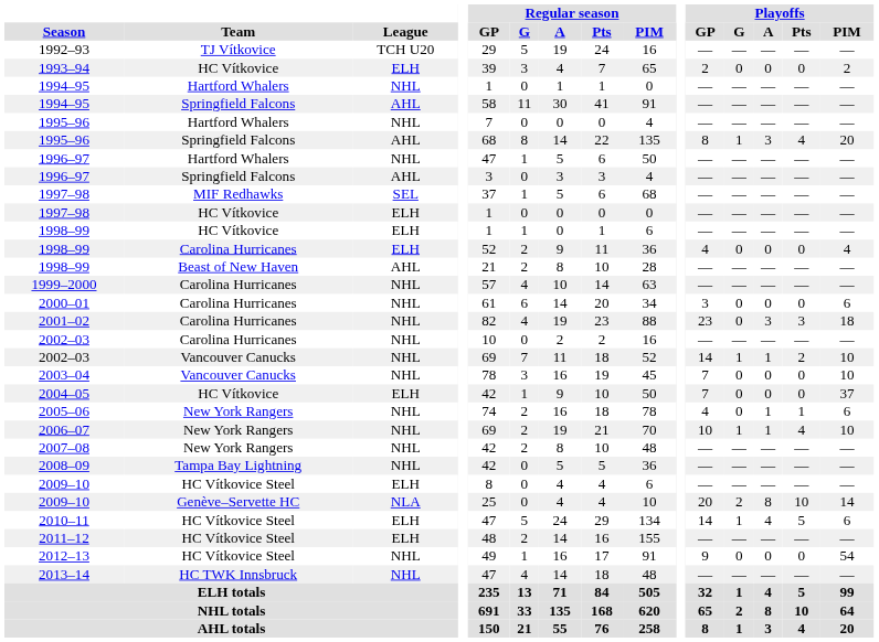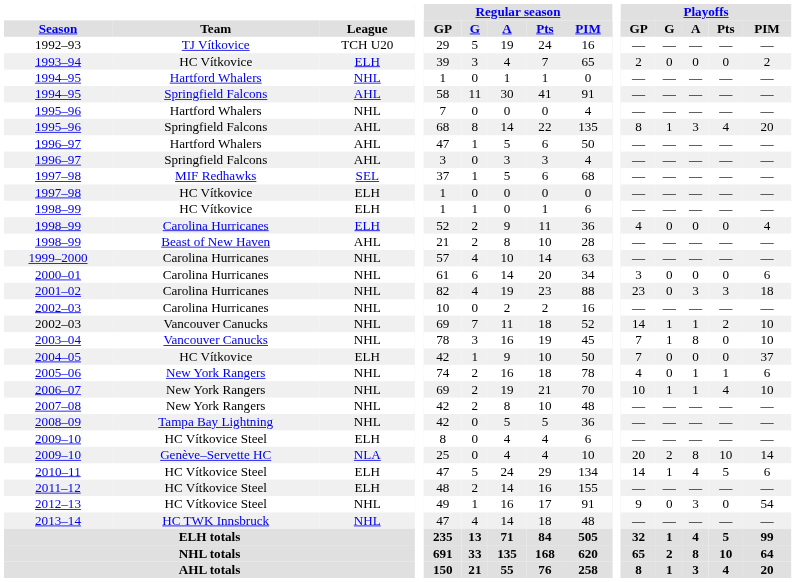 <table border="0" cellpadding="1" cellspacing="0" style="text-align:center; width:60em">
 <tr bgcolor="#e0e0e0">
 <th colspan="3" bgcolor="#ffffff"> </th>
 <th rowspan="99" bgcolor="#ffffff"> </th>
 <th colspan="5"><a href='#'>Regular season</a></th>
 <th rowspan="99" bgcolor="#ffffff"> </th>
 <th colspan="5"><a href='#'>Playoffs</a></th>
 </tr>
 <tr bgcolor="#e0e0e0">
 <th><a href='#'>Season</a></th>
 <th>Team</th>
 <th>League</th>
 <th>GP</th>
 <th><a href='#'>G</a></th>
 <th><a href='#'>A</a></th>
 <th><a href='#'>Pts</a></th>
 <th><a href='#'>PIM</a></th>
 <th>GP</th>
 <th>G</th>
 <th>A</th>
 <th>Pts</th>
 <th>PIM</th>
 </tr>
 <tr>
 <td>1992–93</td>
 <td><a href='#'>TJ Vítkovice</a></td>
 <td>TCH U20</td>
 <td>29</td>
 <td>5</td>
 <td>19</td>
 <td>24</td>
 <td>16</td>
 <td>—</td>
 <td>—</td>
 <td>—</td>
 <td>—</td>
 <td>—</td>
 </tr>
 <tr bgcolor="f0f0f0">
 <td><a href='#'>1993–94</a></td>
 <td>HC Vítkovice</td>
 <td><a href='#'>ELH</a></td>
 <td>39</td>
 <td>3</td>
 <td>4</td>
 <td>7</td>
 <td>65</td>
 <td>2</td>
 <td>0</td>
 <td>0</td>
 <td>0</td>
 <td>2</td>
 </tr>
 <tr>
 <td><a href='#'>1994–95</a></td>
 <td><a href='#'>Hartford Whalers</a></td>
 <td><a href='#'>NHL</a></td>
 <td>1</td>
 <td>0</td>
 <td>1</td>
 <td>1</td>
 <td>0</td>
 <td>—</td>
 <td>—</td>
 <td>—</td>
 <td>—</td>
 <td>—</td>
 </tr>
 <tr bgcolor="f0f0f0">
 <td><a href='#'>1994–95</a></td>
 <td><a href='#'>Springfield Falcons</a></td>
 <td><a href='#'>AHL</a></td>
 <td>58</td>
 <td>11</td>
 <td>30</td>
 <td>41</td>
 <td>91</td>
 <td>—</td>
 <td>—</td>
 <td>—</td>
 <td>—</td>
 <td>—</td>
 </tr>
 <tr>
 <td><a href='#'>1995–96</a></td>
 <td>Hartford Whalers</td>
 <td>NHL</td>
 <td>7</td>
 <td>0</td>
 <td>0</td>
 <td>0</td>
 <td>4</td>
 <td>—</td>
 <td>—</td>
 <td>—</td>
 <td>—</td>
 <td>—</td>
 </tr>
 <tr bgcolor="f0f0f0">
 <td><a href='#'>1995–96</a></td>
 <td>Springfield Falcons</td>
 <td>AHL</td>
 <td>68</td>
 <td>8</td>
 <td>14</td>
 <td>22</td>
 <td>135</td>
 <td>8</td>
 <td>1</td>
 <td>3</td>
 <td>4</td>
 <td>20</td>
 </tr>
 <tr>
 <td><a href='#'>1996–97</a></td>
 <td>Hartford Whalers</td>
-<td>NHL</td>
+<td>AHL</td>
 <td>47</td>
 <td>1</td>
 <td>5</td>
 <td>6</td>
 <td>50</td>
 <td>—</td>
 <td>—</td>
 <td>—</td>
 <td>—</td>
 <td>—</td>
 </tr>
 <tr bgcolor="f0f0f0">
 <td><a href='#'>1996–97</a></td>
 <td>Springfield Falcons</td>
 <td>AHL</td>
 <td>3</td>
 <td>0</td>
 <td>3</td>
 <td>3</td>
 <td>4</td>
 <td>—</td>
 <td>—</td>
 <td>—</td>
 <td>—</td>
 <td>—</td>
 </tr>
 <tr>
 <td><a href='#'>1997–98</a></td>
 <td><a href='#'>MIF Redhawks</a></td>
 <td><a href='#'>SEL</a></td>
 <td>37</td>
 <td>1</td>
 <td>5</td>
 <td>6</td>
 <td>68</td>
 <td>—</td>
 <td>—</td>
 <td>—</td>
 <td>—</td>
 <td>—</td>
 </tr>
 <tr bgcolor="f0f0f0">
 <td><a href='#'>1997–98</a></td>
 <td>HC Vítkovice</td>
 <td>ELH</td>
 <td>1</td>
 <td>0</td>
 <td>0</td>
 <td>0</td>
 <td>0</td>
 <td>—</td>
 <td>—</td>
 <td>—</td>
 <td>—</td>
 <td>—</td>
 </tr>
 <tr>
 <td><a href='#'>1998–99</a></td>
 <td>HC Vítkovice</td>
 <td>ELH</td>
 <td>1</td>
 <td>1</td>
 <td>0</td>
 <td>1</td>
 <td>6</td>
 <td>—</td>
 <td>—</td>
 <td>—</td>
 <td>—</td>
 <td>—</td>
 </tr>
 <tr bgcolor="f0f0f0">
 <td><a href='#'>1998–99</a></td>
 <td><a href='#'>Carolina Hurricanes</a></td>
 <td><a href='#'>ELH</a></td>
 <td>52</td>
 <td>2</td>
 <td>9</td>
 <td>11</td>
 <td>36</td>
 <td>4</td>
 <td>0</td>
 <td>0</td>
 <td>0</td>
 <td>4</td>
 </tr>
 <tr>
 <td><a href='#'>1998–99</a></td>
 <td><a href='#'>Beast of New Haven</a></td>
 <td>AHL</td>
 <td>21</td>
 <td>2</td>
 <td>8</td>
 <td>10</td>
 <td>28</td>
 <td>—</td>
 <td>—</td>
 <td>—</td>
 <td>—</td>
 <td>—</td>
 </tr>
 <tr bgcolor="f0f0f0">
 <td><a href='#'>1999–2000</a></td>
 <td>Carolina Hurricanes</td>
 <td>NHL</td>
 <td>57</td>
 <td>4</td>
 <td>10</td>
 <td>14</td>
 <td>63</td>
 <td>—</td>
 <td>—</td>
 <td>—</td>
 <td>—</td>
 <td>—</td>
 </tr>
 <tr>
 <td><a href='#'>2000–01</a></td>
 <td>Carolina Hurricanes</td>
 <td>NHL</td>
 <td>61</td>
 <td>6</td>
 <td>14</td>
 <td>20</td>
 <td>34</td>
 <td>3</td>
 <td>0</td>
 <td>0</td>
 <td>0</td>
 <td>6</td>
 </tr>
 <tr bgcolor="f0f0f0">
 <td><a href='#'>2001–02</a></td>
 <td>Carolina Hurricanes</td>
 <td>NHL</td>
 <td>82</td>
 <td>4</td>
 <td>19</td>
 <td>23</td>
 <td>88</td>
 <td>23</td>
 <td>0</td>
 <td>3</td>
 <td>3</td>
 <td>18</td>
 </tr>
 <tr>
 <td><a href='#'>2002–03</a></td>
 <td>Carolina Hurricanes</td>
 <td>NHL</td>
 <td>10</td>
 <td>0</td>
 <td>2</td>
 <td>2</td>
 <td>16</td>
 <td>—</td>
 <td>—</td>
 <td>—</td>
 <td>—</td>
 <td>—</td>
 </tr>
 <tr bgcolor="f0f0f0">
 <td>2002–03</td>
 <td>Vancouver Canucks</td>
 <td>NHL</td>
 <td>69</td>
 <td>7</td>
 <td>11</td>
 <td>18</td>
 <td>52</td>
 <td>14</td>
 <td>1</td>
 <td>1</td>
 <td>2</td>
 <td>10</td>
 </tr>
 <tr>
 <td><a href='#'>2003–04</a></td>
 <td><a href='#'>Vancouver Canucks</a></td>
 <td>NHL</td>
 <td>78</td>
 <td>3</td>
 <td>16</td>
 <td>19</td>
 <td>45</td>
 <td>7</td>
-<td>0</td>
-<td>0</td>
+<td>1</td>
+<td>8</td>
 <td>0</td>
 <td>10</td>
 </tr>
 <tr bgcolor="f0f0f0">
 <td><a href='#'>2004–05</a></td>
 <td>HC Vítkovice</td>
 <td>ELH</td>
 <td>42</td>
 <td>1</td>
 <td>9</td>
 <td>10</td>
 <td>50</td>
 <td>7</td>
 <td>0</td>
 <td>0</td>
 <td>0</td>
 <td>37</td>
 </tr>
 <tr>
 <td><a href='#'>2005–06</a></td>
 <td><a href='#'>New York Rangers</a></td>
 <td>NHL</td>
 <td>74</td>
 <td>2</td>
 <td>16</td>
 <td>18</td>
 <td>78</td>
 <td>4</td>
 <td>0</td>
 <td>1</td>
 <td>1</td>
 <td>6</td>
 </tr>
 <tr bgcolor="f0f0f0">
 <td><a href='#'>2006–07</a></td>
 <td>New York Rangers</td>
 <td>NHL</td>
 <td>69</td>
 <td>2</td>
 <td>19</td>
 <td>21</td>
 <td>70</td>
 <td>10</td>
 <td>1</td>
 <td>1</td>
 <td>4</td>
 <td>10</td>
 </tr>
 <tr>
 <td><a href='#'>2007–08</a></td>
 <td>New York Rangers</td>
 <td>NHL</td>
 <td>42</td>
 <td>2</td>
 <td>8</td>
 <td>10</td>
 <td>48</td>
 <td>—</td>
 <td>—</td>
 <td>—</td>
 <td>—</td>
 <td>—</td>
 </tr>
 <tr bgcolor="f0f0f0">
 <td><a href='#'>2008–09</a></td>
 <td><a href='#'>Tampa Bay Lightning</a></td>
 <td>NHL</td>
 <td>42</td>
 <td>0</td>
 <td>5</td>
 <td>5</td>
 <td>36</td>
 <td>—</td>
 <td>—</td>
 <td>—</td>
 <td>—</td>
 <td>—</td>
 </tr>
 <tr>
 <td><a href='#'>2009–10</a></td>
 <td>HC Vítkovice Steel</td>
 <td>ELH</td>
 <td>8</td>
 <td>0</td>
 <td>4</td>
 <td>4</td>
 <td>6</td>
 <td>—</td>
 <td>—</td>
 <td>—</td>
 <td>—</td>
 <td>—</td>
 </tr>
 <tr bgcolor="f0f0f0">
 <td><a href='#'>2009–10</a></td>
 <td><a href='#'>Genève–Servette HC</a></td>
 <td><a href='#'>NLA</a></td>
 <td>25</td>
 <td>0</td>
 <td>4</td>
 <td>4</td>
 <td>10</td>
 <td>20</td>
 <td>2</td>
 <td>8</td>
 <td>10</td>
 <td>14</td>
 </tr>
 <tr>
 <td><a href='#'>2010–11</a></td>
 <td>HC Vítkovice Steel</td>
 <td>ELH</td>
 <td>47</td>
 <td>5</td>
 <td>24</td>
 <td>29</td>
 <td>134</td>
 <td>14</td>
 <td>1</td>
 <td>4</td>
 <td>5</td>
 <td>6</td>
 </tr>
 <tr bgcolor="f0f0f0">
 <td><a href='#'>2011–12</a></td>
 <td>HC Vítkovice Steel</td>
 <td>ELH</td>
 <td>48</td>
 <td>2</td>
 <td>14</td>
 <td>16</td>
 <td>155</td>
 <td>—</td>
 <td>—</td>
 <td>—</td>
 <td>—</td>
 <td>—</td>
 </tr>
 <tr>
 <td><a href='#'>2012–13</a></td>
 <td>HC Vítkovice Steel</td>
 <td>NHL</td>
 <td>49</td>
 <td>1</td>
 <td>16</td>
 <td>17</td>
 <td>91</td>
 <td>9</td>
 <td>0</td>
-<td>0</td>
+<td>3</td>
 <td>0</td>
 <td>54</td>
 </tr>
 <tr bgcolor="f0f0f0">
 <td><a href='#'>2013–14</a></td>
 <td><a href='#'>HC TWK Innsbruck</a></td>
 <td><a href='#'>NHL</a></td>
 <td>47</td>
 <td>4</td>
 <td>14</td>
 <td>18</td>
 <td>48</td>
 <td>—</td>
 <td>—</td>
 <td>—</td>
 <td>—</td>
 <td>—</td>
 </tr>
 <tr bgcolor="#e0e0e0">
 <th colspan="3">ELH totals</th>
 <th>235</th>
 <th>13</th>
 <th>71</th>
 <th>84</th>
 <th>505</th>
 <th>32</th>
 <th>1</th>
 <th>4</th>
 <th>5</th>
 <th>99</th>
 </tr>
 <tr bgcolor="#e0e0e0">
 <th colspan="3">NHL totals</th>
 <th>691</th>
 <th>33</th>
 <th>135</th>
 <th>168</th>
 <th>620</th>
 <th>65</th>
 <th>2</th>
 <th>8</th>
 <th>10</th>
 <th>64</th>
 </tr>
 <tr bgcolor="#e0e0e0">
 <th colspan="3">AHL totals</th>
 <th>150</th>
 <th>21</th>
 <th>55</th>
 <th>76</th>
 <th>258</th>
 <th>8</th>
 <th>1</th>
 <th>3</th>
 <th>4</th>
 <th>20</th>
 </tr>
 </table>
